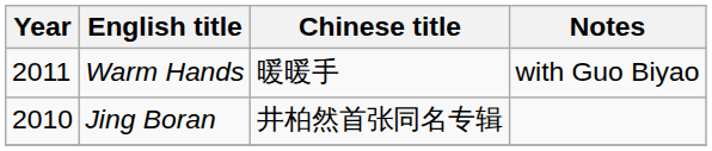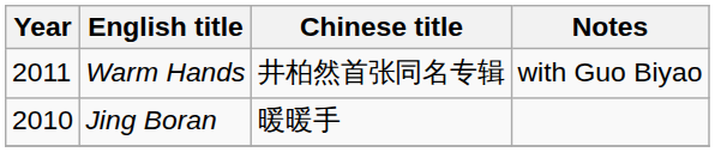 <table class="wikitable sortable">
 <tr>
 <th>Year</th>
 <th>English title</th>
 <th>Chinese title</th>
 <th>Notes</th>
 </tr>
 <tr>
 <td>2011</td>
 <td><em>Warm Hands</em></td>
-<td>暖暖手</td>
+<td>井柏然首张同名专辑</td>
 <td>with Guo Biyao</td>
 </tr>
 <tr>
 <td>2010</td>
 <td><em>Jing Boran</em></td>
-<td>井柏然首张同名专辑</td>
+<td>暖暖手</td>
 <td></td>
 </tr>
 <tr>
 </tr>
 </table>
